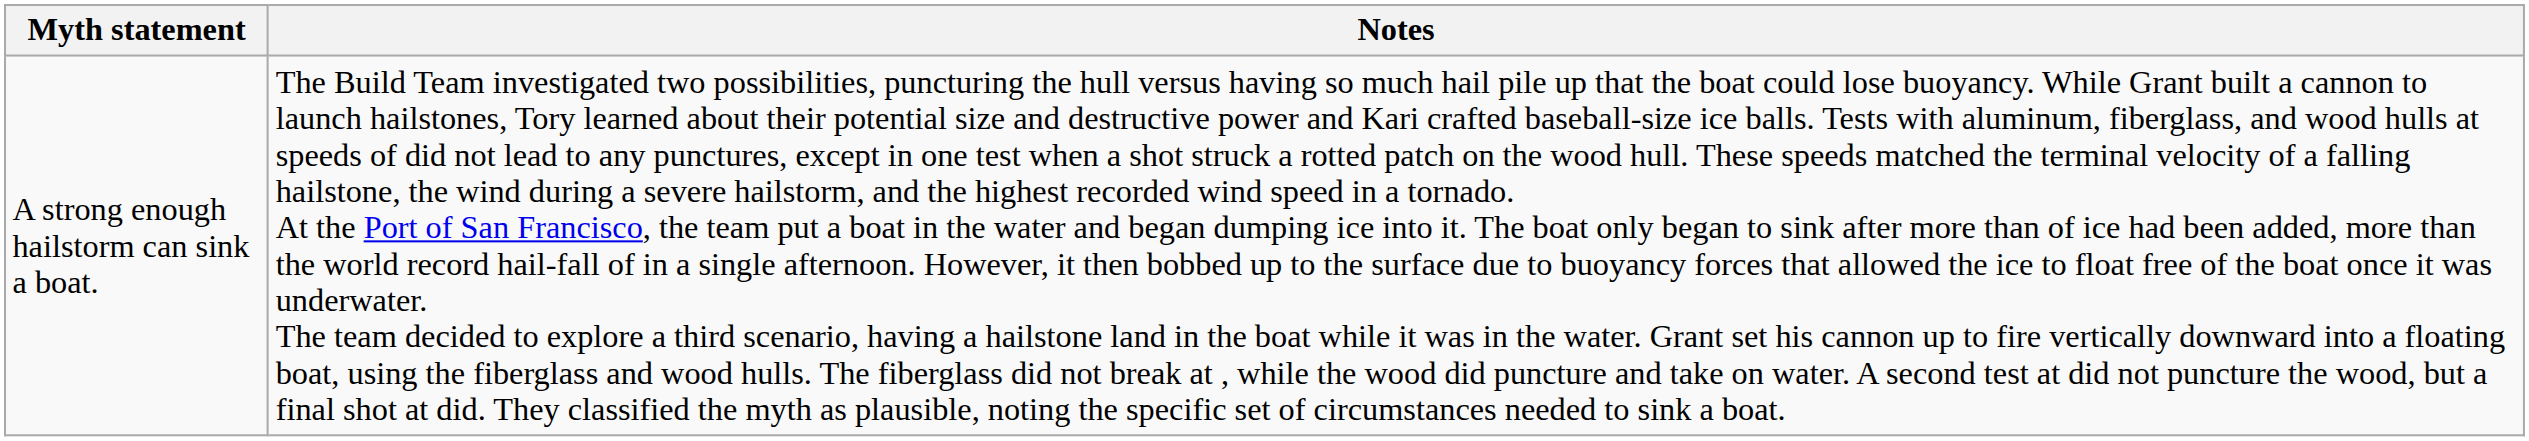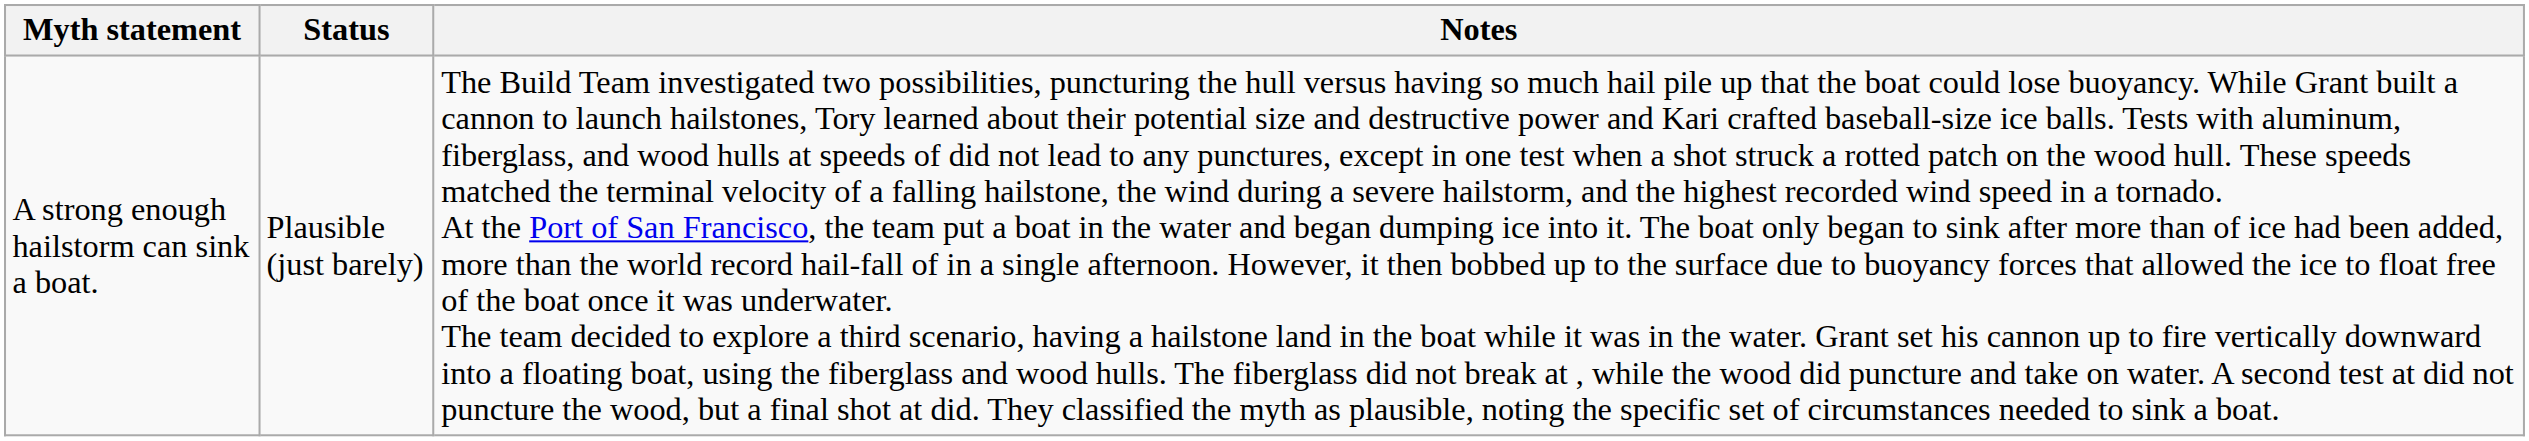 <table class="wikitable plainrowheaders">
 <tr>
 <th>Myth statement</th>
+<th>Status</th>
 <th>Notes</th>
 </tr>
 <tr>
 <td>A strong enough hailstorm can sink a boat.</td>
+<td><span>Plausible</span> (<span>just barely</span>)</td>
 <td>The Build Team investigated two possibilities, puncturing the hull versus having so much hail pile up that the boat could lose buoyancy. While Grant built a cannon to launch hailstones, Tory learned about their potential size and destructive power and Kari crafted baseball-size ice balls. Tests with aluminum, fiberglass, and wood hulls at speeds of  did not lead to any punctures, except in one test when a shot struck a rotted patch on the wood hull. These speeds matched the terminal velocity of a falling hailstone, the wind during a severe hailstorm, and the highest recorded wind speed in a tornado.<br>At the <a href='#'>Port of San Francisco</a>, the team put a boat in the water and began dumping ice into it. The boat only began to sink after more than  of ice had been added, more than the world record hail-fall of  in a single afternoon. However, it then bobbed up to the surface due to buoyancy forces that allowed the ice to float free of the boat once it was underwater.<br>The team decided to explore a third scenario, having a hailstone land in the boat while it was in the water. Grant set his cannon up to fire vertically downward into a floating boat, using the fiberglass and wood hulls. The fiberglass did not break at , while the wood did puncture and take on water. A second test at  did not puncture the wood, but a final shot at  did. They classified the myth as plausible, noting the specific set of circumstances needed to sink a boat.</td>
 </tr>
 </table>
